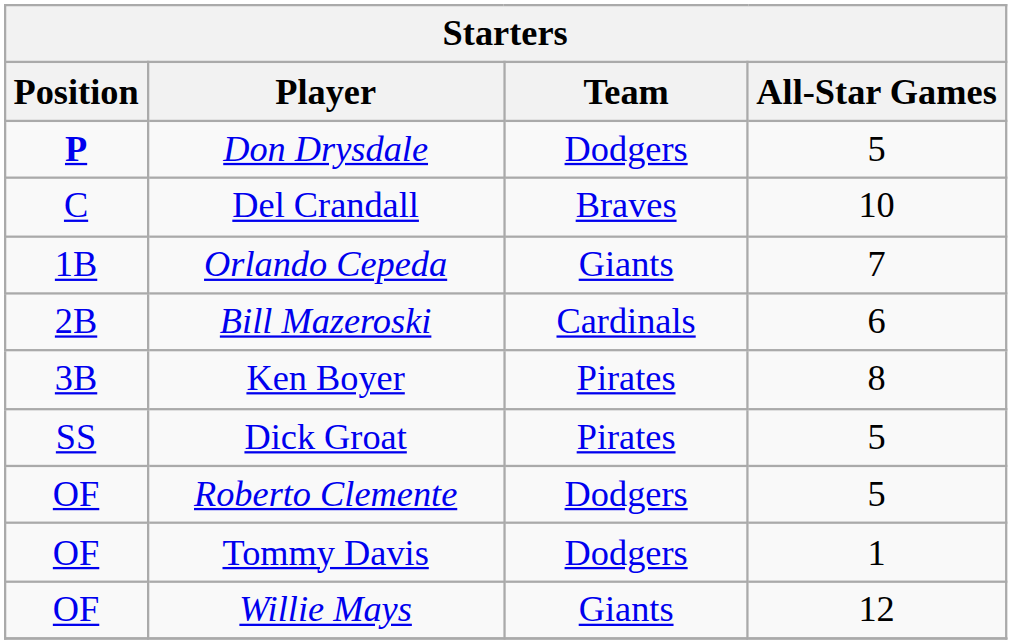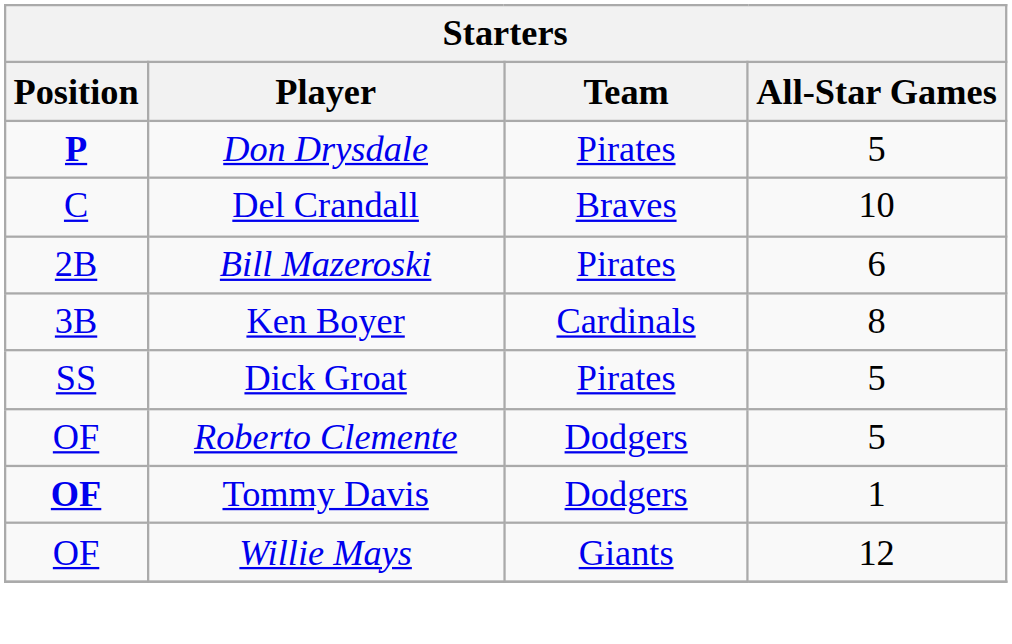 <table class="wikitable" style="font-size: 100%; text-align:right;">
 <tr>
 <th colspan="4">Starters</th>
 </tr>
 <tr>
 <th>Position</th>
 <th width="150">Player</th>
 <th width="100">Team</th>
 <th>All-Star Games</th>
 </tr>
 <tr>
 <td align="center"><strong><a href='#'>P</a></strong></td>
 <td align="center"><em><a href='#'>Don Drysdale</a></em></td>
-<td align="center"><a href='#'>Dodgers</a></td>
+<td align="center"><a href='#'>Pirates</a></td>
 <td align="center">5</td>
 </tr>
 <tr>
 <td align="center"><a href='#'>C</a></td>
 <td align="center"><a href='#'>Del Crandall</a></td>
 <td align="center"><a href='#'>Braves</a></td>
 <td align="center">10</td>
 </tr>
 <tr>
-<td align="center"><a href='#'>1B</a></td>
-<td align="center"><em><a href='#'>Orlando Cepeda</a></em></td>
-<td align="center"><a href='#'>Giants</a></td>
-<td align="center">7</td>
-</tr>
-<tr>
 <td align="center"><a href='#'>2B</a></td>
 <td align="center"><em><a href='#'>Bill Mazeroski</a></em></td>
-<td align="center"><a href='#'>Cardinals</a></td>
+<td align="center"><a href='#'>Pirates</a></td>
 <td align="center">6</td>
 </tr>
 <tr>
 <td align="center"><a href='#'>3B</a></td>
 <td align="center"><a href='#'>Ken Boyer</a></td>
-<td align="center"><a href='#'>Pirates</a></td>
+<td align="center"><a href='#'>Cardinals</a></td>
 <td align="center">8</td>
 </tr>
 <tr>
 <td align="center"><a href='#'>SS</a></td>
 <td align="center"><a href='#'>Dick Groat</a></td>
 <td align="center"><a href='#'>Pirates</a></td>
 <td align="center">5</td>
 </tr>
 <tr>
 <td align="center"><a href='#'>OF</a></td>
 <td align="center"><em><a href='#'>Roberto Clemente</a></em></td>
 <td align="center"><a href='#'>Dodgers</a></td>
 <td align="center">5</td>
 </tr>
 <tr>
-<td align="center"><a href='#'>OF</a></td>
+<td align="center"><strong><a href='#'>OF</a></strong></td>
 <td align="center"><a href='#'>Tommy Davis</a></td>
 <td align="center"><a href='#'>Dodgers</a></td>
 <td align="center">1</td>
 </tr>
 <tr>
 <td align="center"><a href='#'>OF</a></td>
 <td align="center"><em><a href='#'>Willie Mays</a></em></td>
 <td align="center"><a href='#'>Giants</a></td>
 <td align="center">12</td>
 </tr>
 <tr>
 </tr>
 </table>
